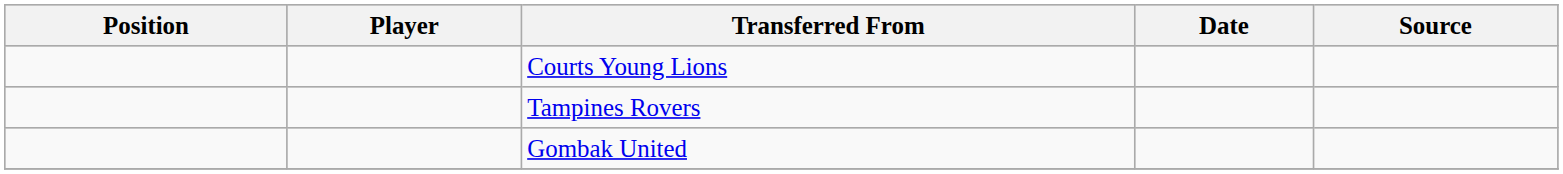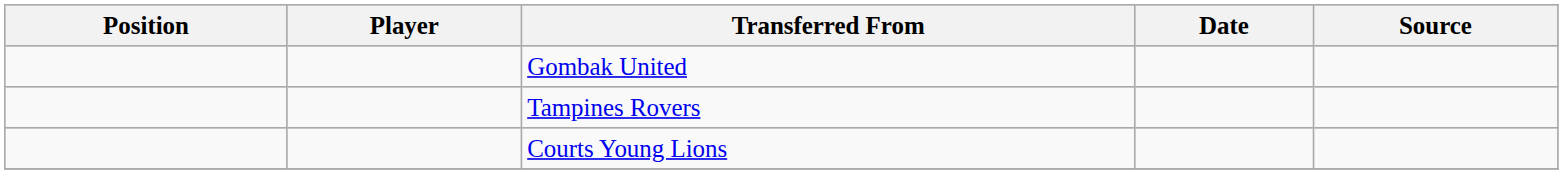 <table class="wikitable sortable" style="width:75%; text-align:center; font-size:95%; text-align:left;">
 <tr>
 <th>Position</th>
 <th>Player</th>
 <th>Transferred From</th>
 <th>Date</th>
 <th>Source</th>
 </tr>
 <tr>
 <td></td>
 <td></td>
-<td> <a href='#'>Courts Young Lions</a></td>
+<td> <a href='#'>Gombak United</a></td>
 <td></td>
 <td></td>
 </tr>
 <tr>
 <td></td>
 <td></td>
 <td> <a href='#'>Tampines Rovers</a></td>
 <td></td>
 <td></td>
 </tr>
 <tr>
 <td></td>
 <td></td>
-<td> <a href='#'>Gombak United</a></td>
+<td> <a href='#'>Courts Young Lions</a></td>
 <td></td>
 <td></td>
 </tr>
 <tr>
 </tr>
 </table>
